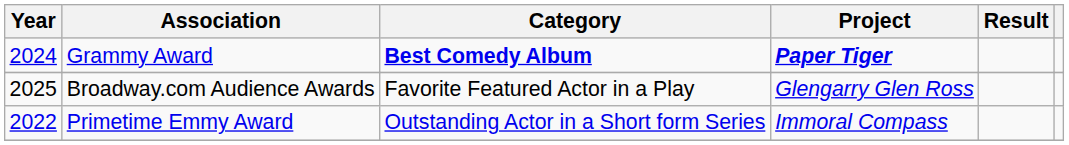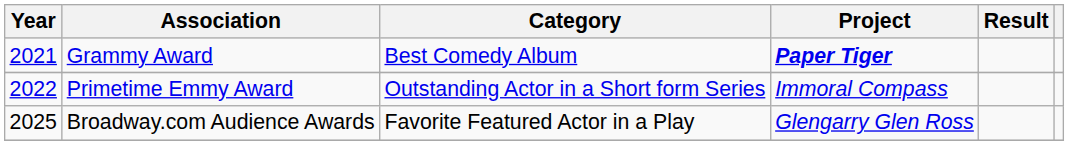 <table class="wikitable unsortable">
 <tr>
 <th>Year</th>
 <th>Association</th>
 <th>Category</th>
 <th>Project</th>
 <th>Result</th>
 <th></th>
 </tr>
 <tr>
-<td><a href='#'>2024</a></td>
+<td><a href='#'>2021</a></td>
 <td><a href='#'>Grammy Award</a></td>
-<td><strong><a href='#'>Best Comedy Album</a></strong></td>
+<td><a href='#'>Best Comedy Album</a></td>
 <td><strong><em><a href='#'>Paper Tiger</a></em></strong></td>
 <td></td>
 <td align=center></td>
 </tr>
 <tr>
+</tr>
+<tr>
+<td><a href='#'>2022</a></td>
+<td><a href='#'>Primetime Emmy Award</a></td>
+<td><a href='#'>Outstanding Actor in a Short form Series</a></td>
+<td><em><a href='#'>Immoral Compass</a></em></td>
+<td></td>
+<td align=center></td>
 </tr>
 <tr>
 <td>2025</td>
 <td>Broadway.com Audience Awards</td>
 <td>Favorite Featured Actor in a Play</td>
 <td><em><a href='#'>Glengarry Glen Ross</a></em></td>
 <td></td>
 <td align=center></td>
 </tr>
 <tr>
-<td><a href='#'>2022</a></td>
-<td><a href='#'>Primetime Emmy Award</a></td>
-<td><a href='#'>Outstanding Actor in a Short form Series</a></td>
-<td><em><a href='#'>Immoral Compass</a></em></td>
-<td></td>
-<td align=center></td>
-</tr>
-<tr>
 </tr>
 </table>
